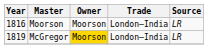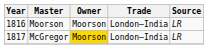 <table class=" wikitable">
 <tr>
 <th>Year</th>
 <th>Master</th>
 <th>Owner</th>
 <th>Trade</th>
 <th>Source</th>
 </tr>
 <tr>
 <td>1816</td>
 <td>Moorson</td>
 <td>Moorson</td>
 <td>London–India</td>
 <td><em>LR</em></td>
 </tr>
 <tr>
-<td>1819</td>
+<td>1817</td>
 <td>McGregor</td>
 <td style="background: gold;">Moorson</td>
 <td>London–India</td>
 <td><em>LR</em></td>
 </tr>
 <tr>
 </tr>
 </table>
